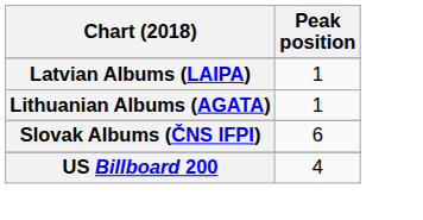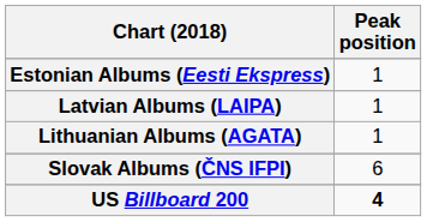 <table class="wikitable sortable plainrowheaders" style="text-align:center">
 <tr>
 <th scope="col">Chart (2018)</th>
 <th scope="col">Peak<br> position</th>
 </tr>
 <tr>
 </tr>
 <tr>
 </tr>
 <tr>
 </tr>
 <tr>
 </tr>
 <tr>
 </tr>
 <tr>
 </tr>
 <tr>
 </tr>
 <tr>
+</tr>
+<tr>
+<th scope="row">Estonian Albums (<em><a href='#'>Eesti Ekspress</a></em>)</th>
+<td>1</td>
 </tr>
 <tr>
 </tr>
 <tr>
 </tr>
 <tr>
 </tr>
 <tr>
 </tr>
 <tr>
 </tr>
 <tr>
 <th scope="row">Latvian Albums (<a href='#'>LAIPA</a>)</th>
 <td>1</td>
 </tr>
 <tr>
 <th scope="row">Lithuanian Albums (<a href='#'>AGATA</a>)</th>
 <td>1</td>
 </tr>
 <tr>
 </tr>
 <tr>
 </tr>
 <tr>
 </tr>
 <tr>
 </tr>
 <tr>
 <th scope="row">Slovak Albums (<a href='#'>ČNS IFPI</a>)</th>
 <td>6</td>
 </tr>
 <tr>
 </tr>
 <tr>
 </tr>
 <tr>
 </tr>
 <tr>
 <th scope="row">US <a href='#'><em>Billboard</em> 200</a></th>
-<td>4</td>
+<td><strong>4</strong></td>
 </tr>
 </table>
